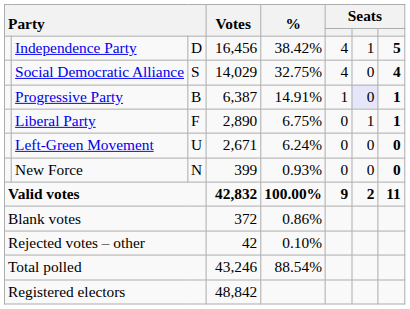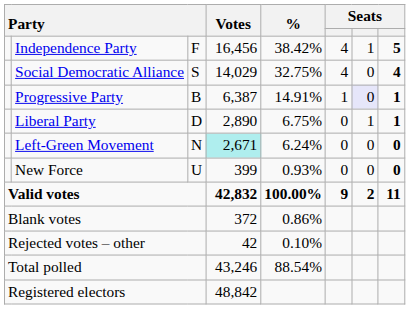 <table class="wikitable" border="1" style="text-align:right;">
 <tr>
 <th style="text-align:left;" valign=bottom rowspan=2 colspan=3>Party</th>
 <th align=center valign=bottom rowspan=2 width="50">Votes</th>
 <th align=center valign=bottom rowspan=2 width="50">%</th>
 <th colspan=3>Seats</th>
 </tr>
 <tr>
 <th align=center valign=bottom width="20"><small></small></th>
 <th align=center valign=bottom width="20"><small><a href='#'></a></small></th>
 <th align=center valign=bottom width="20"><small></small></th>
 </tr>
 <tr>
 <td></td>
 <td align=left><a href='#'>Independence Party</a></td>
-<td align=left>D</td>
+<td align=left>F</td>
 <td>16,456</td>
 <td>38.42%</td>
 <td>4</td>
 <td>1</td>
 <td><strong>5</strong></td>
 </tr>
 <tr>
 <td></td>
 <td align=left style="white-space: nowrap;"><a href='#'>Social Democratic Alliance</a></td>
 <td align=left>S</td>
 <td>14,029</td>
 <td>32.75%</td>
 <td>4</td>
 <td>0</td>
 <td><strong>4</strong></td>
 </tr>
 <tr>
 <td></td>
 <td align=left><a href='#'>Progressive Party</a></td>
 <td align=left>B</td>
 <td>6,387</td>
 <td>14.91%</td>
 <td>1</td>
 <td style="background: lavender;">0</td>
 <td><strong>1</strong></td>
 </tr>
 <tr>
 <td></td>
 <td align=left><a href='#'>Liberal Party</a></td>
-<td align=left>F</td>
+<td align=left>D</td>
 <td>2,890</td>
 <td>6.75%</td>
 <td>0</td>
 <td>1</td>
 <td><strong>1</strong></td>
 </tr>
 <tr>
 <td></td>
 <td align=left><a href='#'>Left-Green Movement</a></td>
-<td align=left>U</td>
-<td>2,671</td>
+<td align=left>N</td>
+<td style="background: paleturquoise;">2,671</td>
 <td>6.24%</td>
 <td>0</td>
 <td>0</td>
 <td><strong>0</strong></td>
 </tr>
 <tr>
 <td></td>
 <td align=left>New Force</td>
-<td align=left>N</td>
+<td align=left>U</td>
 <td>399</td>
 <td>0.93%</td>
 <td>0</td>
 <td>0</td>
 <td><strong>0</strong></td>
 </tr>
 <tr style="font-weight:bold">
 <td align=left colspan=3>Valid votes</td>
 <td>42,832</td>
 <td>100.00%</td>
 <td>9</td>
 <td>2</td>
 <td>11</td>
 </tr>
 <tr>
 <td align=left colspan=3>Blank votes</td>
 <td>372</td>
 <td>0.86%</td>
 <td></td>
 <td></td>
 <td></td>
 </tr>
 <tr>
 <td align=left colspan=3>Rejected votes – other</td>
 <td>42</td>
 <td>0.10%</td>
 <td></td>
 <td></td>
 <td></td>
 </tr>
 <tr>
 <td align=left colspan=3>Total polled</td>
 <td>43,246</td>
 <td>88.54%</td>
 <td></td>
 <td></td>
 <td></td>
 </tr>
 <tr>
 <td align=left colspan=3>Registered electors</td>
 <td>48,842</td>
 <td></td>
 <td></td>
 <td></td>
 <td></td>
 </tr>
 </table>
